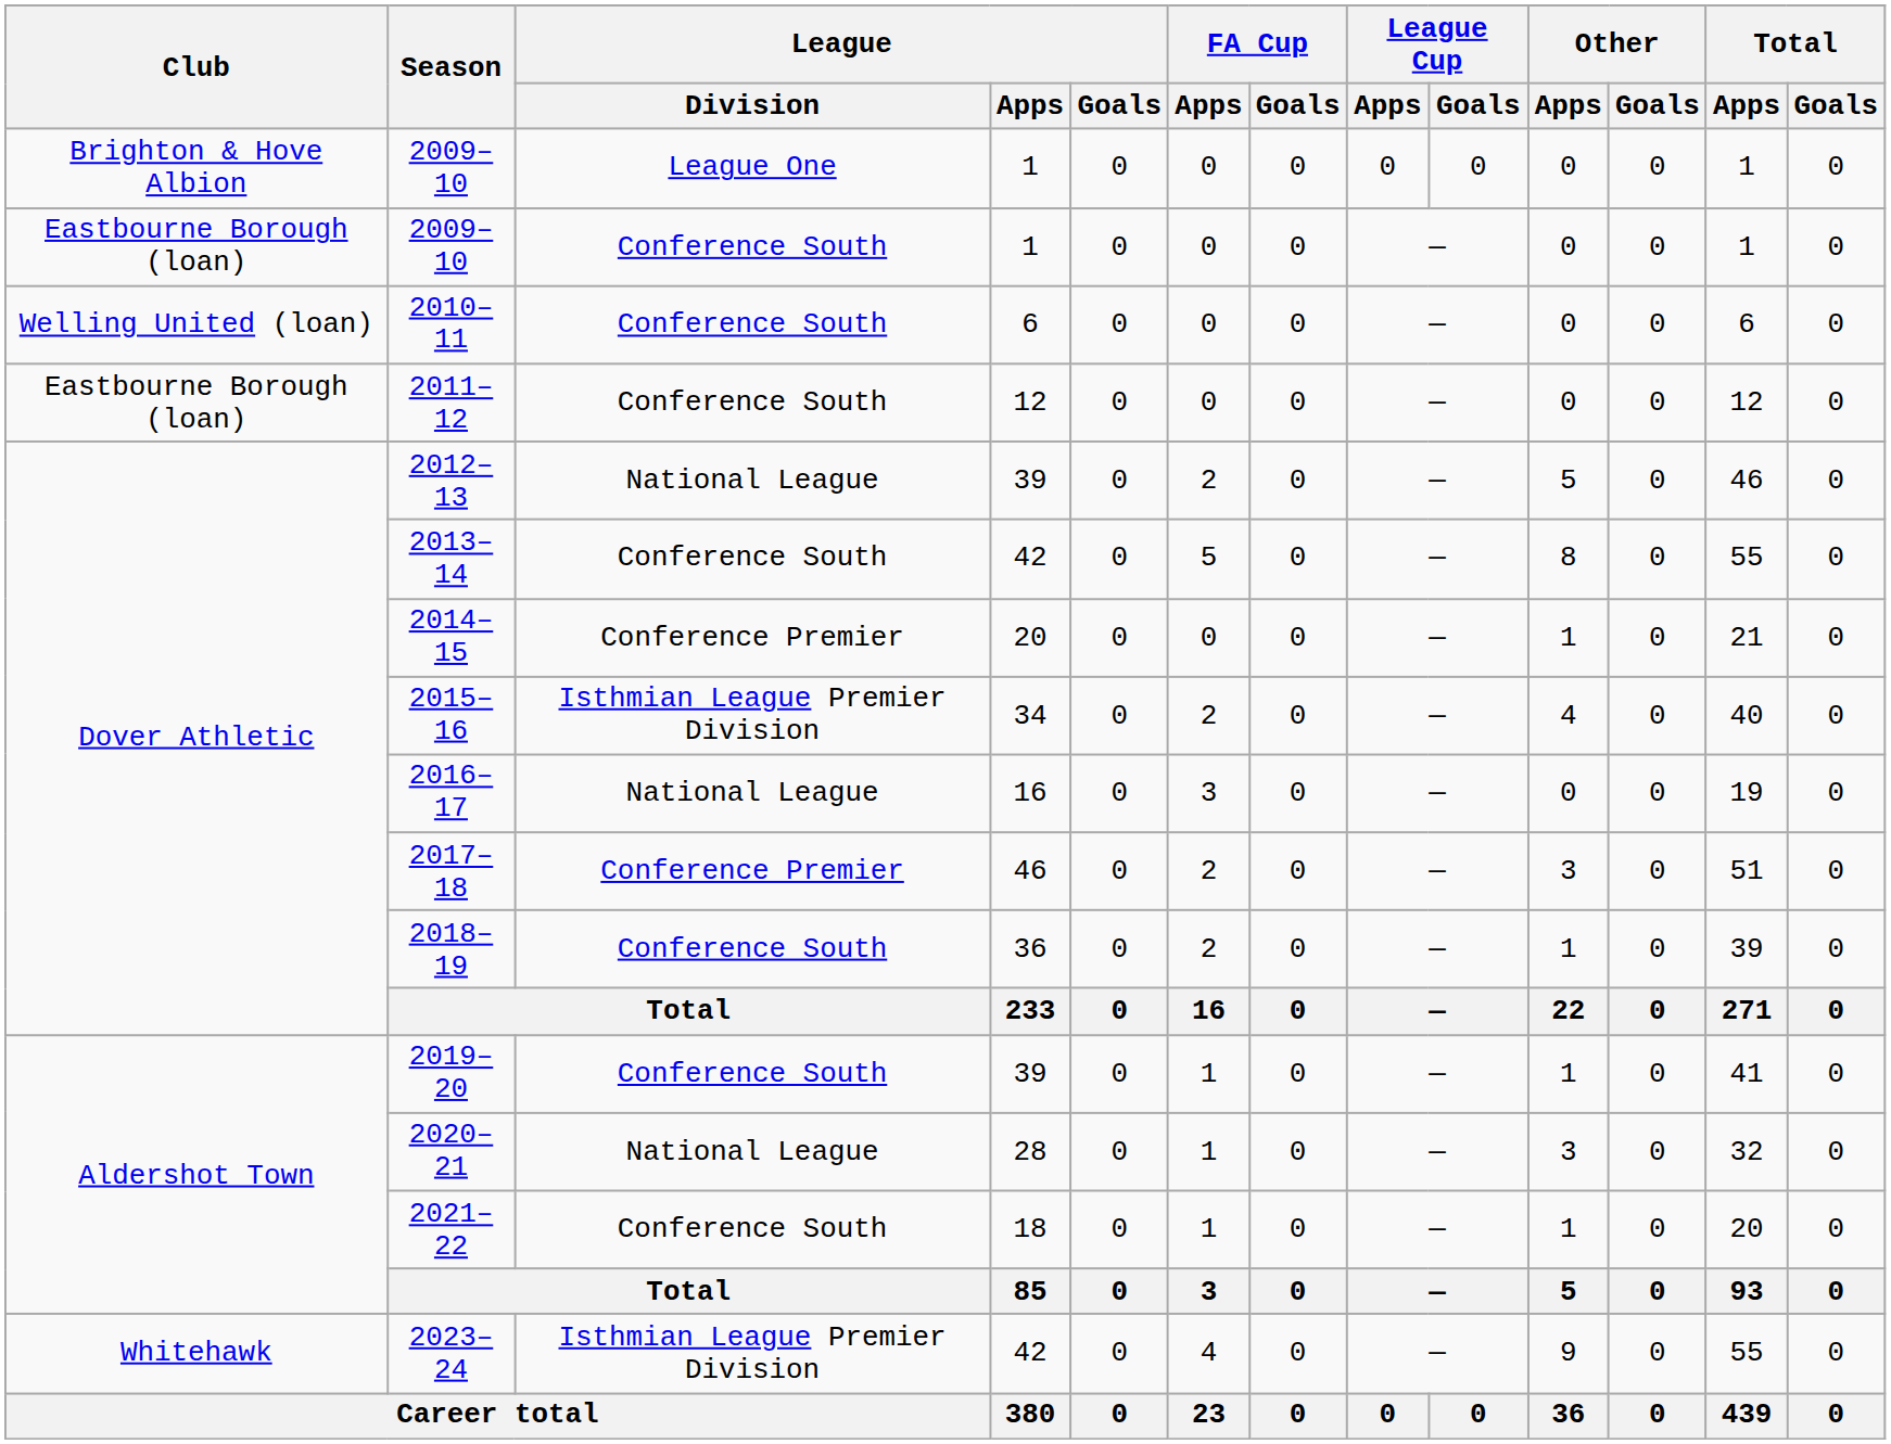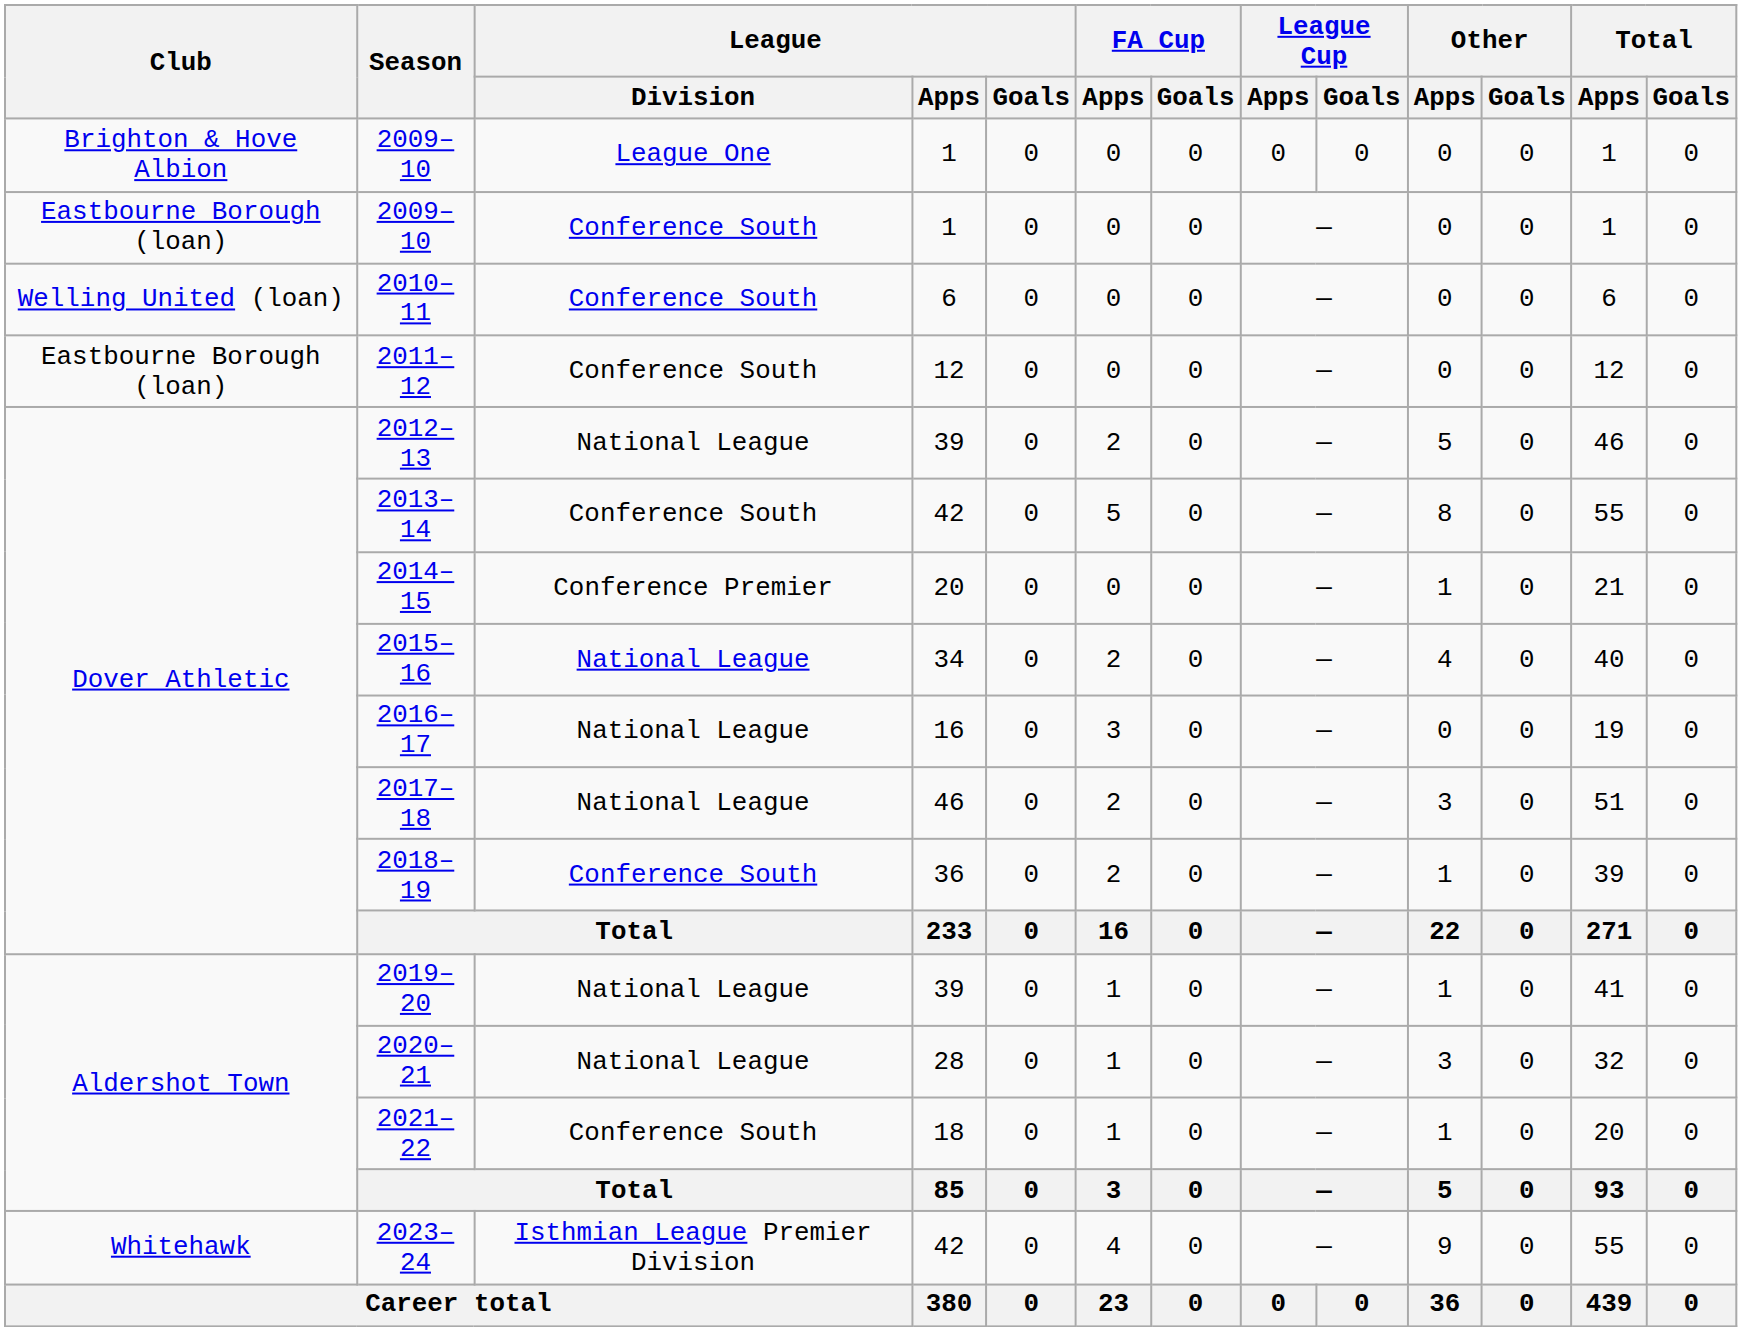 <table class="wikitable" style="text-align: center;">
 <tr>
 <th rowspan="2">Club</th>
 <th rowspan="2">Season</th>
 <th colspan="3">League</th>
 <th colspan="2"><a href='#'>FA Cup</a></th>
 <th colspan="2"><a href='#'>League Cup</a></th>
 <th colspan="2">Other</th>
 <th colspan="2">Total</th>
 </tr>
 <tr>
 <th>Division</th>
 <th>Apps</th>
 <th>Goals</th>
 <th>Apps</th>
 <th>Goals</th>
 <th>Apps</th>
 <th>Goals</th>
 <th>Apps</th>
 <th>Goals</th>
 <th>Apps</th>
 <th>Goals</th>
 </tr>
 <tr>
 <td rowspan="1" valign="center"><a href='#'>Brighton & Hove Albion</a></td>
 <td><a href='#'>2009–10</a></td>
 <td><a href='#'>League One</a></td>
 <td>1</td>
 <td>0</td>
 <td>0</td>
 <td>0</td>
 <td>0</td>
 <td>0</td>
 <td>0</td>
 <td>0</td>
 <td>1</td>
 <td>0</td>
 </tr>
 <tr>
 <td rowspan="1" valign="center"><a href='#'>Eastbourne Borough</a> (loan)</td>
 <td><a href='#'>2009–10</a></td>
 <td><a href='#'>Conference South</a></td>
 <td>1</td>
 <td>0</td>
 <td>0</td>
 <td>0</td>
 <td colspan="2">—</td>
 <td>0</td>
 <td>0</td>
 <td>1</td>
 <td>0</td>
 </tr>
 <tr>
 <td rowspan="1" valign="center"><a href='#'>Welling United</a> (loan)</td>
 <td><a href='#'>2010–11</a></td>
 <td><a href='#'>Conference South</a></td>
 <td>6</td>
 <td>0</td>
 <td>0</td>
 <td>0</td>
 <td colspan="2">—</td>
 <td>0</td>
 <td>0</td>
 <td>6</td>
 <td>0</td>
 </tr>
 <tr>
 <td rowspan="1" valign="center">Eastbourne Borough (loan)</td>
 <td><a href='#'>2011–12</a></td>
 <td>Conference South</td>
 <td>12</td>
 <td>0</td>
 <td>0</td>
 <td>0</td>
 <td colspan="2">—</td>
 <td>0</td>
 <td>0</td>
 <td>12</td>
 <td>0</td>
 </tr>
 <tr>
 <td rowspan="8" valign="center"><a href='#'>Dover Athletic</a></td>
 <td><a href='#'>2012–13</a></td>
 <td>National League</td>
 <td>39</td>
 <td>0</td>
 <td>2</td>
 <td>0</td>
 <td colspan="2">—</td>
 <td>5</td>
 <td>0</td>
 <td>46</td>
 <td>0</td>
 </tr>
 <tr>
 <td><a href='#'>2013–14</a></td>
 <td>Conference South</td>
 <td>42</td>
 <td>0</td>
 <td>5</td>
 <td>0</td>
 <td colspan="2">—</td>
 <td>8</td>
 <td>0</td>
 <td>55</td>
 <td>0</td>
 </tr>
 <tr>
 <td><a href='#'>2014–15</a></td>
 <td>Conference Premier</td>
 <td>20</td>
 <td>0</td>
 <td>0</td>
 <td>0</td>
 <td colspan="2">—</td>
 <td>1</td>
 <td>0</td>
 <td>21</td>
 <td>0</td>
 </tr>
 <tr>
 <td><a href='#'>2015–16</a></td>
-<td><a href='#'>Isthmian League</a> Premier Division</td>
+<td><a href='#'>National League</a></td>
 <td>34</td>
 <td>0</td>
 <td>2</td>
 <td>0</td>
 <td colspan="2">—</td>
 <td>4</td>
 <td>0</td>
 <td>40</td>
 <td>0</td>
 </tr>
 <tr>
 <td><a href='#'>2016–17</a></td>
 <td>National League</td>
 <td>16</td>
 <td>0</td>
 <td>3</td>
 <td>0</td>
 <td colspan="2">—</td>
 <td>0</td>
 <td>0</td>
 <td>19</td>
 <td>0</td>
 </tr>
 <tr>
 <td><a href='#'>2017–18</a></td>
-<td><a href='#'>Conference Premier</a></td>
+<td>National League</td>
 <td>46</td>
 <td>0</td>
 <td>2</td>
 <td>0</td>
 <td colspan="2">—</td>
 <td>3</td>
 <td>0</td>
 <td>51</td>
 <td>0</td>
 </tr>
 <tr>
 <td><a href='#'>2018–19</a></td>
 <td><a href='#'>Conference South</a></td>
 <td>36</td>
 <td>0</td>
 <td>2</td>
 <td>0</td>
 <td colspan="2">—</td>
 <td>1</td>
 <td>0</td>
 <td>39</td>
 <td>0</td>
 </tr>
 <tr>
 <th colspan="2">Total</th>
 <th>233</th>
 <th>0</th>
 <th>16</th>
 <th>0</th>
 <th colspan="2">—</th>
 <th>22</th>
 <th>0</th>
 <th>271</th>
 <th>0</th>
 </tr>
 <tr>
 <td rowspan="4"><a href='#'>Aldershot Town</a></td>
 <td><a href='#'>2019–20</a></td>
-<td><a href='#'>Conference South</a></td>
+<td>National League</td>
 <td>39</td>
 <td>0</td>
 <td>1</td>
 <td>0</td>
 <td colspan="2">—</td>
 <td>1</td>
 <td>0</td>
 <td>41</td>
 <td>0</td>
 </tr>
 <tr>
 <td><a href='#'>2020–21</a></td>
 <td>National League</td>
 <td>28</td>
 <td>0</td>
 <td>1</td>
 <td>0</td>
 <td colspan="2">—</td>
 <td>3</td>
 <td>0</td>
 <td>32</td>
 <td>0</td>
 </tr>
 <tr>
 <td><a href='#'>2021–22</a></td>
 <td>Conference South</td>
 <td>18</td>
 <td>0</td>
 <td>1</td>
 <td>0</td>
 <td colspan="2">—</td>
 <td>1</td>
 <td>0</td>
 <td>20</td>
 <td>0</td>
 </tr>
 <tr>
 <th colspan="2">Total</th>
 <th>85</th>
 <th>0</th>
 <th>3</th>
 <th>0</th>
 <th colspan="2">—</th>
 <th>5</th>
 <th>0</th>
 <th>93</th>
 <th>0</th>
 </tr>
 <tr>
 <td><a href='#'>Whitehawk</a></td>
 <td><a href='#'>2023–24</a></td>
 <td><a href='#'>Isthmian League</a> Premier Division</td>
 <td>42</td>
 <td>0</td>
 <td>4</td>
 <td>0</td>
 <td colspan="2">—</td>
 <td>9</td>
 <td>0</td>
 <td>55</td>
 <td>0</td>
 </tr>
 <tr>
 <th colspan="3">Career total</th>
 <th>380</th>
 <th>0</th>
 <th>23</th>
 <th>0</th>
 <th>0</th>
 <th>0</th>
 <th>36</th>
 <th>0</th>
 <th>439</th>
 <th>0</th>
 </tr>
 </table>
